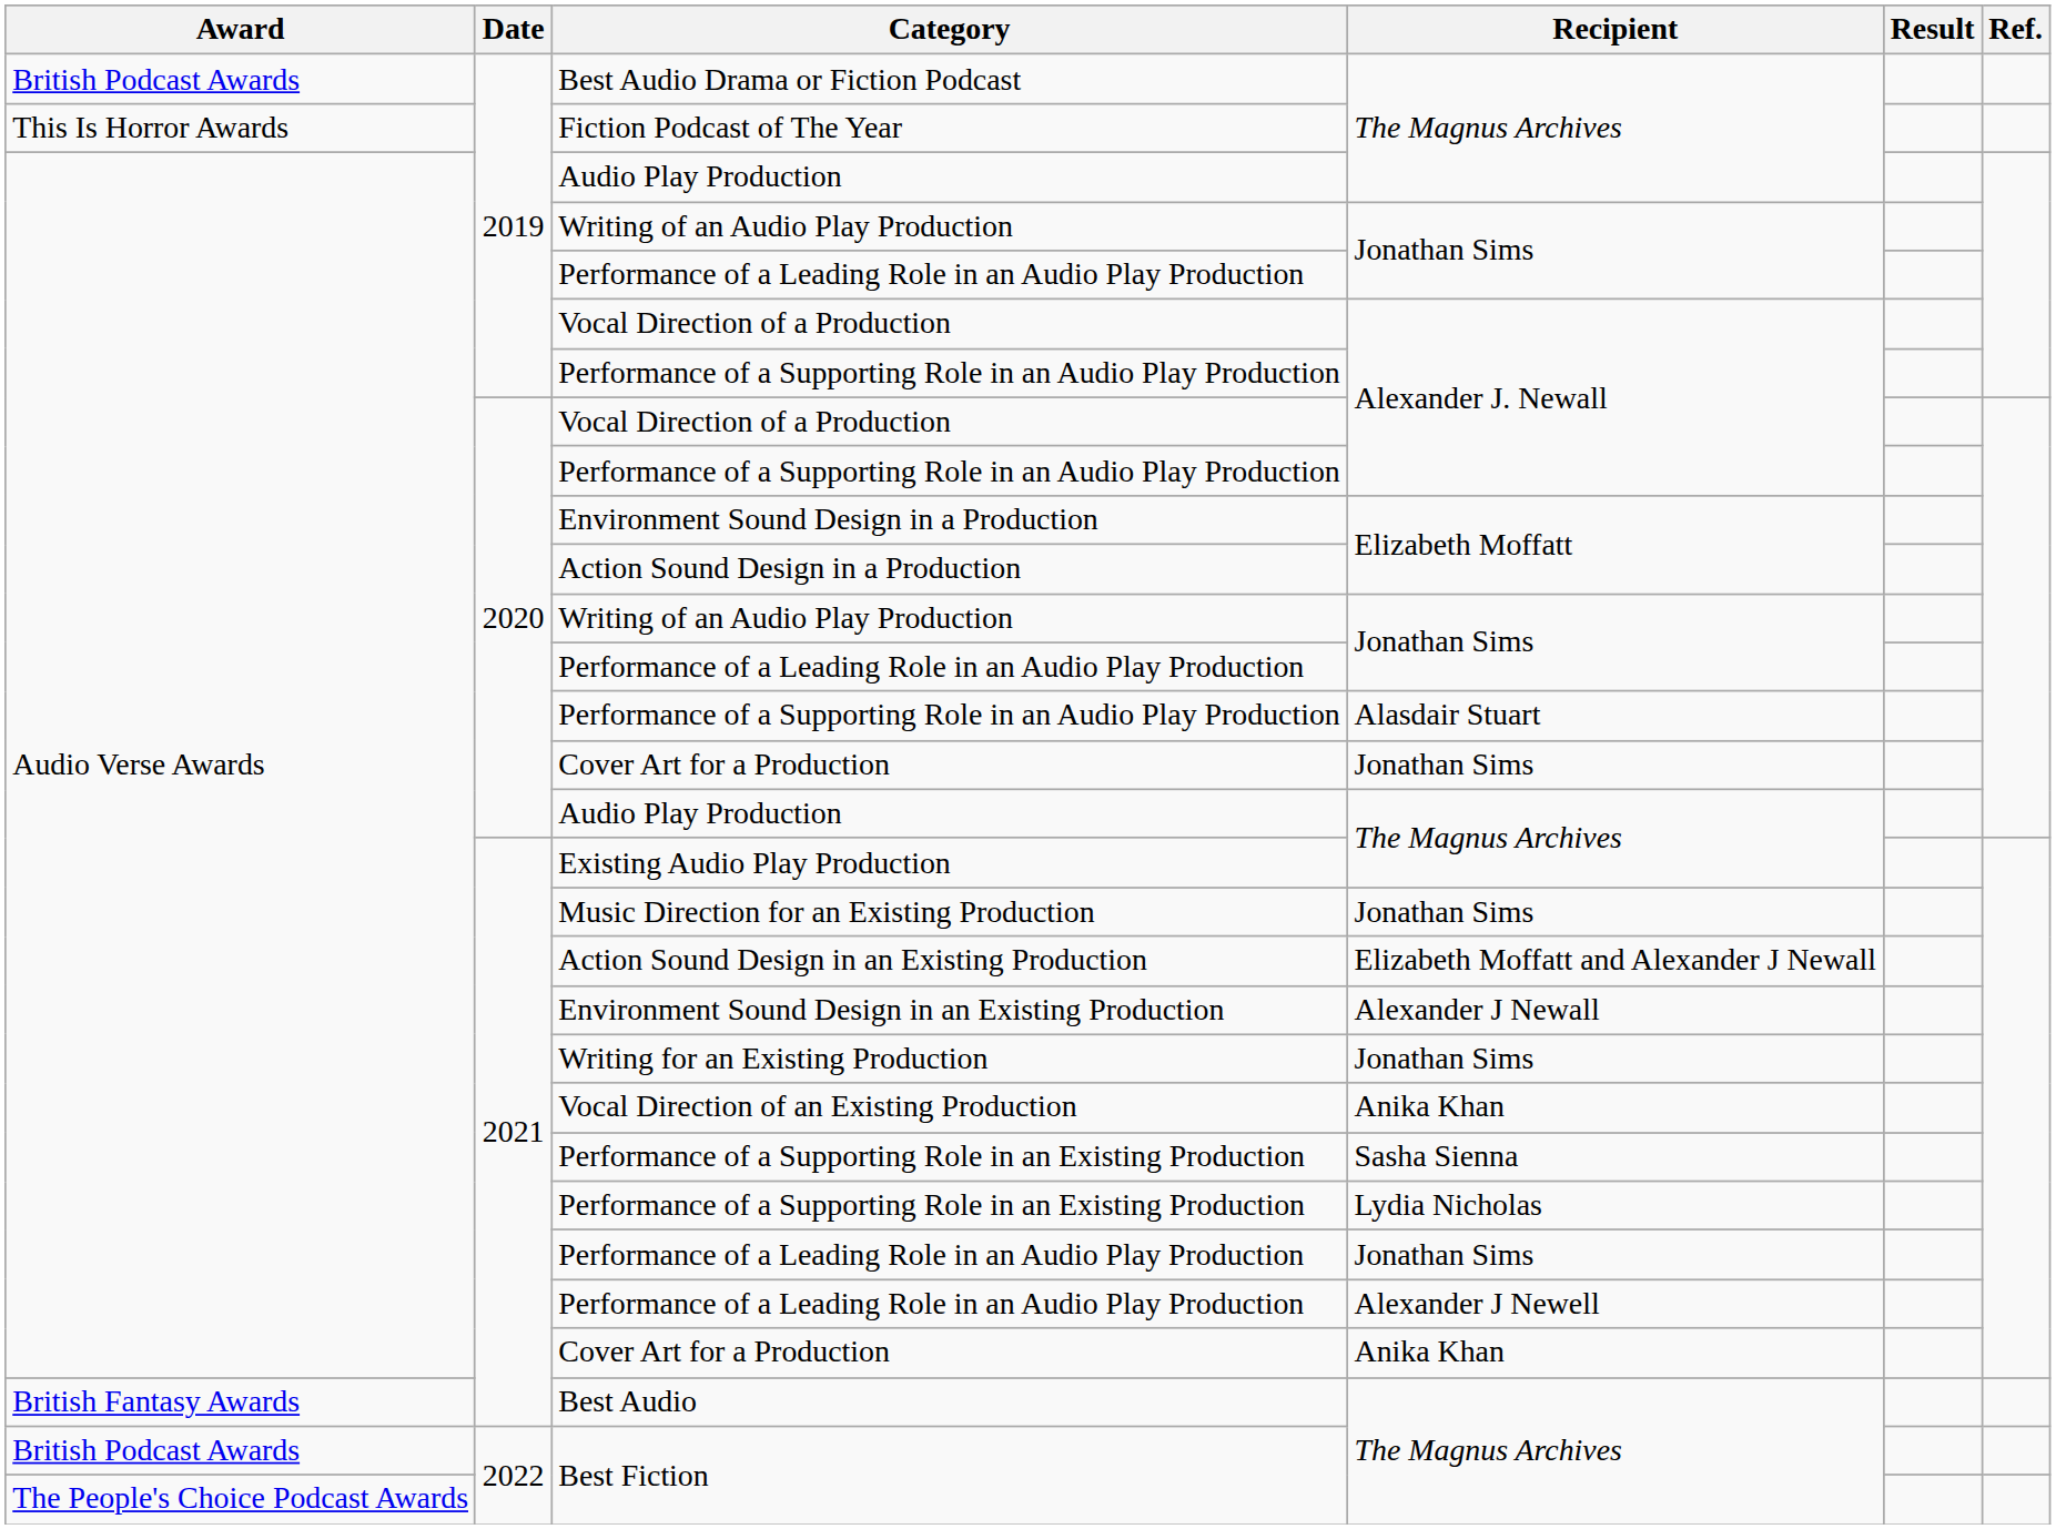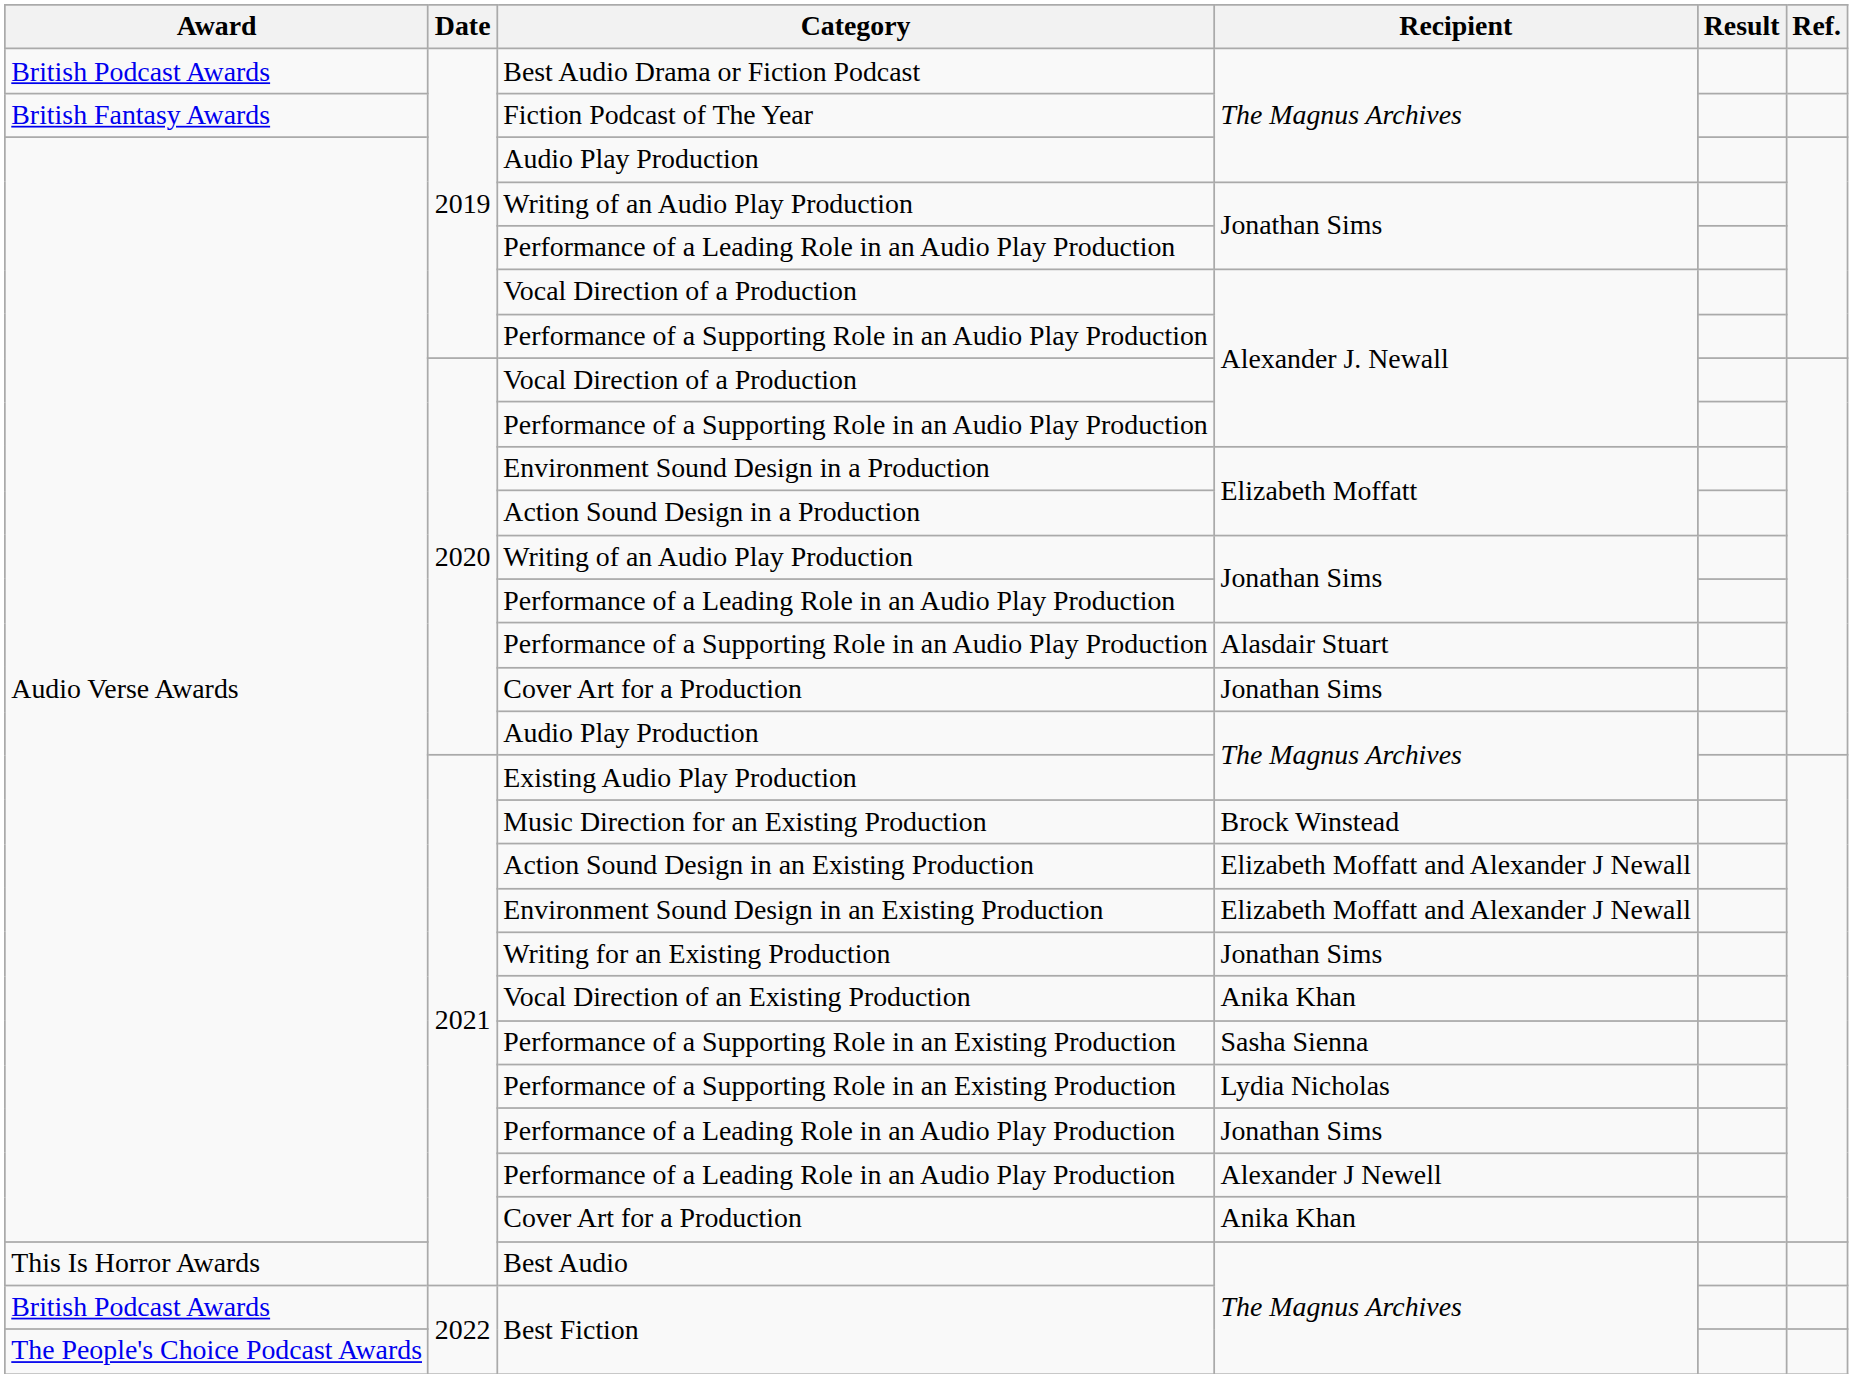 <table class="wikitable sortable">
 <tr>
 <th>Award</th>
 <th>Date</th>
 <th>Category</th>
 <th>Recipient</th>
 <th>Result</th>
 <th>Ref.</th>
 </tr>
 <tr>
 <td><a href='#'>British Podcast Awards</a></td>
 <td rowspan="7">2019</td>
 <td>Best Audio Drama or Fiction Podcast</td>
 <td rowspan="3"><em>The Magnus Archives</em></td>
 <td></td>
 <td></td>
 </tr>
 <tr>
-<td>This Is Horror Awards</td>
+<td><a href='#'>British Fantasy Awards</a></td>
 <td>Fiction Podcast of The Year</td>
 <td></td>
 <td></td>
 </tr>
 <tr>
 <td rowspan="25">Audio Verse Awards</td>
 <td>Audio Play Production</td>
 <td></td>
 <td rowspan="5"></td>
 </tr>
 <tr>
 <td>Writing of an Audio Play Production</td>
 <td rowspan="2">Jonathan Sims</td>
 <td></td>
 </tr>
 <tr>
 <td>Performance of a Leading Role in an Audio Play Production</td>
 <td></td>
 </tr>
 <tr>
 <td>Vocal Direction of a Production</td>
 <td rowspan="4">Alexander J. Newall</td>
 <td></td>
 </tr>
 <tr>
 <td>Performance of a Supporting Role in an Audio Play Production</td>
 <td></td>
 </tr>
 <tr>
 <td rowspan="9">2020</td>
 <td>Vocal Direction of a Production</td>
 <td></td>
 <td rowspan="9"></td>
 </tr>
 <tr>
 <td>Performance of a Supporting Role in an Audio Play Production</td>
 <td></td>
 </tr>
 <tr>
 <td>Environment Sound Design in a Production</td>
 <td rowspan="2">Elizabeth Moffatt</td>
 <td></td>
 </tr>
 <tr>
 <td>Action Sound Design in a Production</td>
 <td></td>
 </tr>
 <tr>
 <td>Writing of an Audio Play Production</td>
 <td rowspan="2">Jonathan Sims</td>
 <td></td>
 </tr>
 <tr>
 <td>Performance of a Leading Role in an Audio Play Production</td>
 <td></td>
 </tr>
 <tr>
 <td>Performance of a Supporting Role in an Audio Play Production</td>
 <td>Alasdair Stuart</td>
 <td></td>
 </tr>
 <tr>
 <td>Cover Art for a Production</td>
 <td>Jonathan Sims</td>
 <td></td>
 </tr>
 <tr>
 <td>Audio Play Production</td>
 <td rowspan="2"><em>The Magnus Archives</em></td>
 <td></td>
 </tr>
 <tr>
 <td rowspan="12">2021</td>
 <td>Existing Audio Play Production</td>
 <td></td>
 <td rowspan="11"></td>
 </tr>
 <tr>
 <td>Music Direction for an Existing Production</td>
-<td>Jonathan Sims</td>
+<td>Brock Winstead</td>
 <td></td>
 </tr>
 <tr>
 <td>Action Sound Design in an Existing Production</td>
 <td>Elizabeth Moffatt and Alexander J Newall</td>
 <td></td>
 </tr>
 <tr>
 <td>Environment Sound Design in an Existing Production</td>
-<td>Alexander J Newall</td>
+<td>Elizabeth Moffatt and Alexander J Newall</td>
 <td></td>
 </tr>
 <tr>
 <td>Writing for an Existing Production</td>
 <td>Jonathan Sims</td>
 <td></td>
 </tr>
 <tr>
 <td>Vocal Direction of an Existing Production</td>
 <td>Anika Khan</td>
 <td></td>
 </tr>
 <tr>
 <td>Performance of a Supporting Role in an Existing Production</td>
 <td>Sasha Sienna</td>
 <td></td>
 </tr>
 <tr>
 <td>Performance of a Supporting Role in an Existing Production</td>
 <td>Lydia Nicholas</td>
 <td></td>
 </tr>
 <tr>
 <td>Performance of a Leading Role in an Audio Play Production</td>
 <td>Jonathan Sims</td>
 <td></td>
 </tr>
 <tr>
 <td>Performance of a Leading Role in an Audio Play Production</td>
 <td>Alexander J Newell</td>
 <td></td>
 </tr>
 <tr>
 <td>Cover Art for a Production</td>
 <td>Anika Khan</td>
 <td></td>
 </tr>
 <tr>
-<td><a href='#'>British Fantasy Awards</a></td>
+<td>This Is Horror Awards</td>
 <td>Best Audio</td>
 <td rowspan="3"><em>The Magnus Archives</em></td>
 <td></td>
 <td></td>
 </tr>
 <tr>
 <td><a href='#'>British Podcast Awards</a></td>
 <td rowspan="2">2022</td>
 <td rowspan="2">Best Fiction</td>
 <td></td>
 <td></td>
 </tr>
 <tr>
 <td><a href='#'>The People's Choice Podcast Awards</a></td>
 <td></td>
 <td></td>
 </tr>
 </table>
